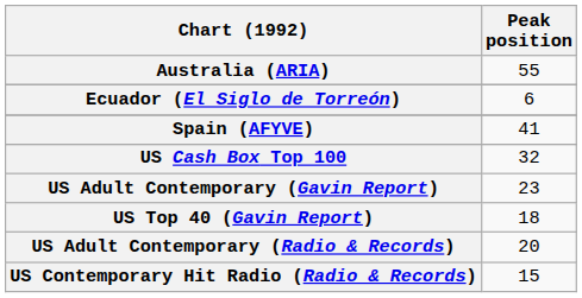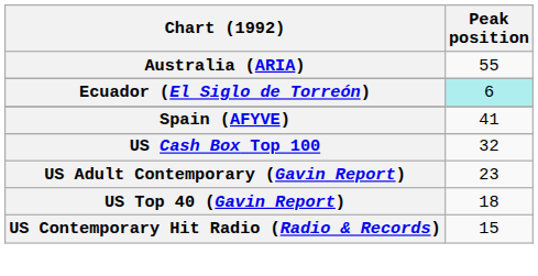 <table class="wikitable sortable plainrowheaders" style="text-align:center">
 <tr>
 <th>Chart (1992)</th>
 <th>Peak<br>position</th>
 </tr>
 <tr>
 <th scope="row">Australia (<a href='#'>ARIA</a>)</th>
 <td>55</td>
 </tr>
 <tr>
 </tr>
 <tr>
 </tr>
 <tr>
 </tr>
 <tr>
 </tr>
 <tr>
 <th scope="row">Ecuador (<em><a href='#'>El Siglo de Torreón</a></em>)</th>
-<td>6</td>
+<td style="background: paleturquoise;">6</td>
 </tr>
 <tr>
 </tr>
 <tr>
 </tr>
 <tr>
 </tr>
 <tr>
 </tr>
 <tr>
 <th scope="row">Spain (<a href='#'>AFYVE</a>)</th>
 <td>41</td>
 </tr>
 <tr>
 </tr>
 <tr>
 </tr>
 <tr>
 </tr>
 <tr>
 </tr>
 <tr>
 <th scope="row">US <a href='#'><em>Cash Box</em> Top 100</a></th>
 <td>32</td>
 </tr>
 <tr>
 <th scope="row">US Adult Contemporary (<em><a href='#'>Gavin Report</a></em>)</th>
 <td>23</td>
 </tr>
 <tr>
 <th scope="row">US Top 40 (<em><a href='#'>Gavin Report</a></em>)</th>
 <td>18</td>
 </tr>
 <tr>
-<th scope="row">US Adult Contemporary (<em><a href='#'>Radio & Records</a></em>)</th>
-<td>20</td>
-</tr>
-<tr>
 <th scope="row">US Contemporary Hit Radio (<em><a href='#'>Radio & Records</a></em>)</th>
 <td>15</td>
 </tr>
 </table>
